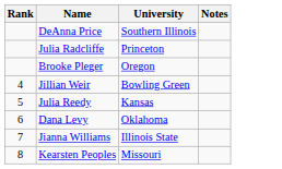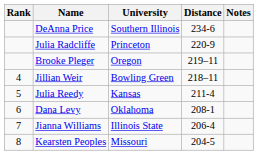 <table class="wikitable sortable" style="text-align:center">
 <tr>
 <th>Rank</th>
 <th>Name</th>
 <th>University</th>
+<th>Distance</th>
 <th>Notes</th>
 </tr>
 <tr>
 <td></td>
 <td align=left><a href='#'>DeAnna Price</a></td>
 <td align=left><a href='#'>Southern Illinois</a></td>
+<td>234-6</td>
 <td></td>
 </tr>
 <tr>
 <td></td>
 <td align=left><a href='#'>Julia Radcliffe</a></td>
 <td align="left"><a href='#'>Princeton</a></td>
+<td>220-9</td>
 <td></td>
 </tr>
 <tr>
 <td></td>
 <td align=left><a href='#'>Brooke Pleger</a></td>
 <td align=left><a href='#'>Oregon</a></td>
+<td>219–11</td>
 <td></td>
 </tr>
 <tr>
 <td>4</td>
 <td align=left><a href='#'>Jillian Weir</a></td>
 <td align="left"><a href='#'>Bowling Green</a></td>
+<td>218–11</td>
 <td></td>
 </tr>
 <tr>
 <td>5</td>
 <td align=left><a href='#'>Julia Reedy</a></td>
 <td align="left"><a href='#'>Kansas</a></td>
+<td>211-4</td>
 <td></td>
 </tr>
 <tr>
 <td>6</td>
 <td align=left><a href='#'>Dana Levy</a></td>
 <td align="left"><a href='#'>Oklahoma</a></td>
+<td>208-1</td>
 <td></td>
 </tr>
 <tr>
 <td>7</td>
 <td align=left><a href='#'>Jianna Williams</a></td>
 <td align="left"><a href='#'>Illinois State</a></td>
+<td>206-4</td>
 <td></td>
 </tr>
 <tr>
 <td>8</td>
 <td align=left><a href='#'>Kearsten Peoples</a></td>
 <td align="left"><a href='#'>Missouri</a></td>
+<td>204-5</td>
 <td></td>
 </tr>
 </table>
